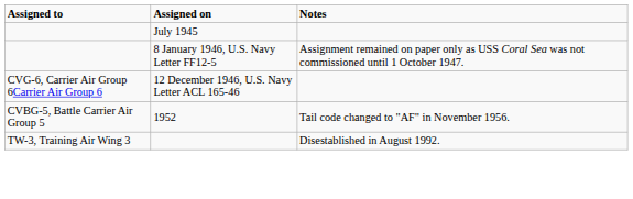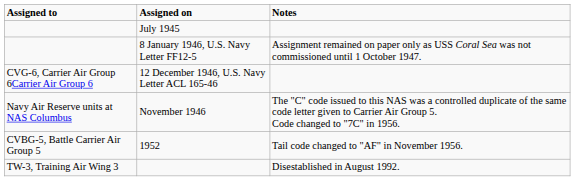 <table class="wikitable" style="width: 70%;">
 <tr>
 <td style="width: 200px;"><strong>Assigned to</strong></td>
 <td style="width: 200px;"><strong>Assigned on</strong></td>
 <td><strong>Notes</strong></td>
 </tr>
 <tr>
 <td></td>
 <td>July 1945</td>
 <td></td>
 </tr>
 <tr>
 <td></td>
 <td>8 January 1946, U.S. Navy Letter FF12-5</td>
 <td>Assignment remained on paper only as USS <em>Coral Sea</em> was not commissioned until 1 October 1947.</td>
 </tr>
 <tr>
 <td>CVG-6, Carrier Air Group 6<a href='#'>Carrier Air Group 6</a></td>
 <td>12 December 1946, U.S. Navy Letter ACL 165-46</td>
 <td></td>
 </tr>
 <tr>
+<td>Navy Air Reserve units at <a href='#'>NAS Columbus</a></td>
+<td>November 1946</td>
+<td>The "C" code issued to this NAS was a controlled duplicate of the same code letter given to Carrier Air Group 5.<br>Code changed to "7C" in 1956.</td>
+</tr>
+<tr>
 <td>CVBG-5, Battle Carrier Air Group 5</td>
 <td>1952</td>
 <td>Tail code changed to "AF" in November 1956.</td>
 </tr>
 <tr>
 <td>TW-3, Training Air Wing 3</td>
 <td></td>
 <td>Disestablished in August 1992.</td>
 </tr>
 </table>
